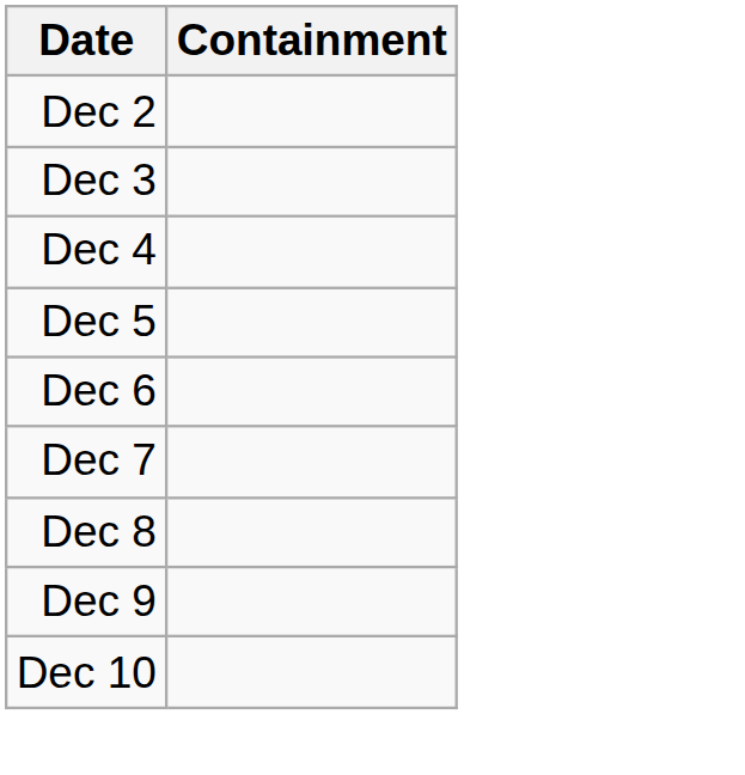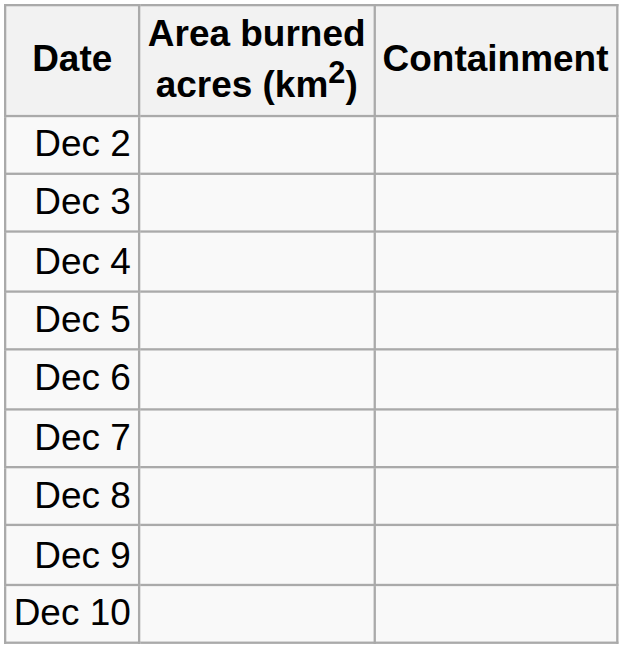 <table class="wikitable" style="text-align: right;">
 <tr>
 <th>Date</th>
+<th>Area burned<br>acres (km<sup>2</sup>)</th>
 <th>Containment</th>
 </tr>
 <tr>
 <td>Dec 2</td>
+<td></td>
 <td style="text-align: left;"></td>
 </tr>
 <tr>
 <td>Dec 3</td>
+<td></td>
 <td style="text-align: left;"></td>
 </tr>
 <tr>
 <td>Dec 4</td>
+<td></td>
 <td style="text-align: left;"></td>
 </tr>
 <tr>
 <td>Dec 5</td>
+<td></td>
 <td style="text-align: left;"></td>
 </tr>
 <tr>
 <td>Dec 6</td>
+<td></td>
 <td style="text-align: left;"></td>
 </tr>
 <tr>
 <td>Dec 7</td>
+<td></td>
 <td style="text-align: left;"></td>
 </tr>
 <tr>
 <td>Dec 8</td>
+<td></td>
 <td style="text-align: left;"></td>
 </tr>
 <tr>
 <td>Dec 9</td>
+<td></td>
 <td style="text-align: left;"></td>
 </tr>
 <tr>
 <td>Dec 10</td>
+<td></td>
 <td style="text-align: left;"></td>
 </tr>
 </table>
